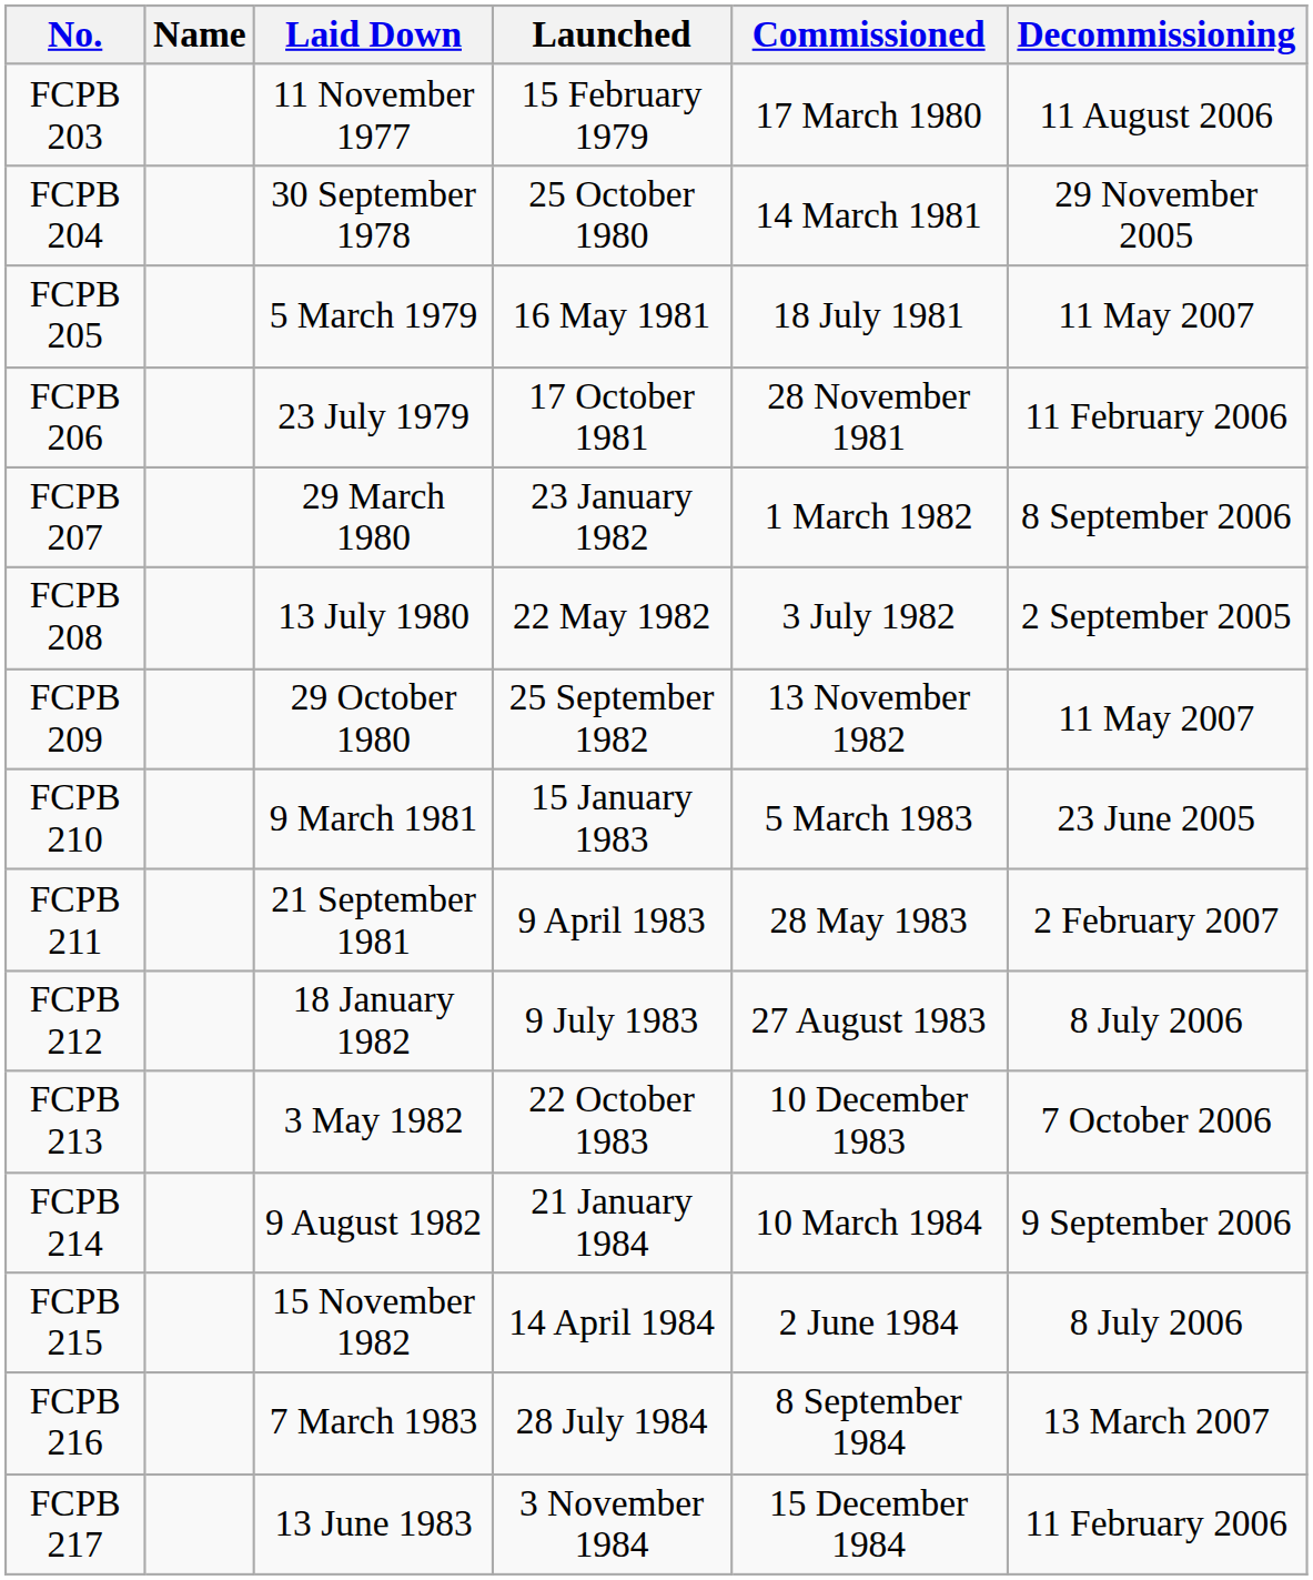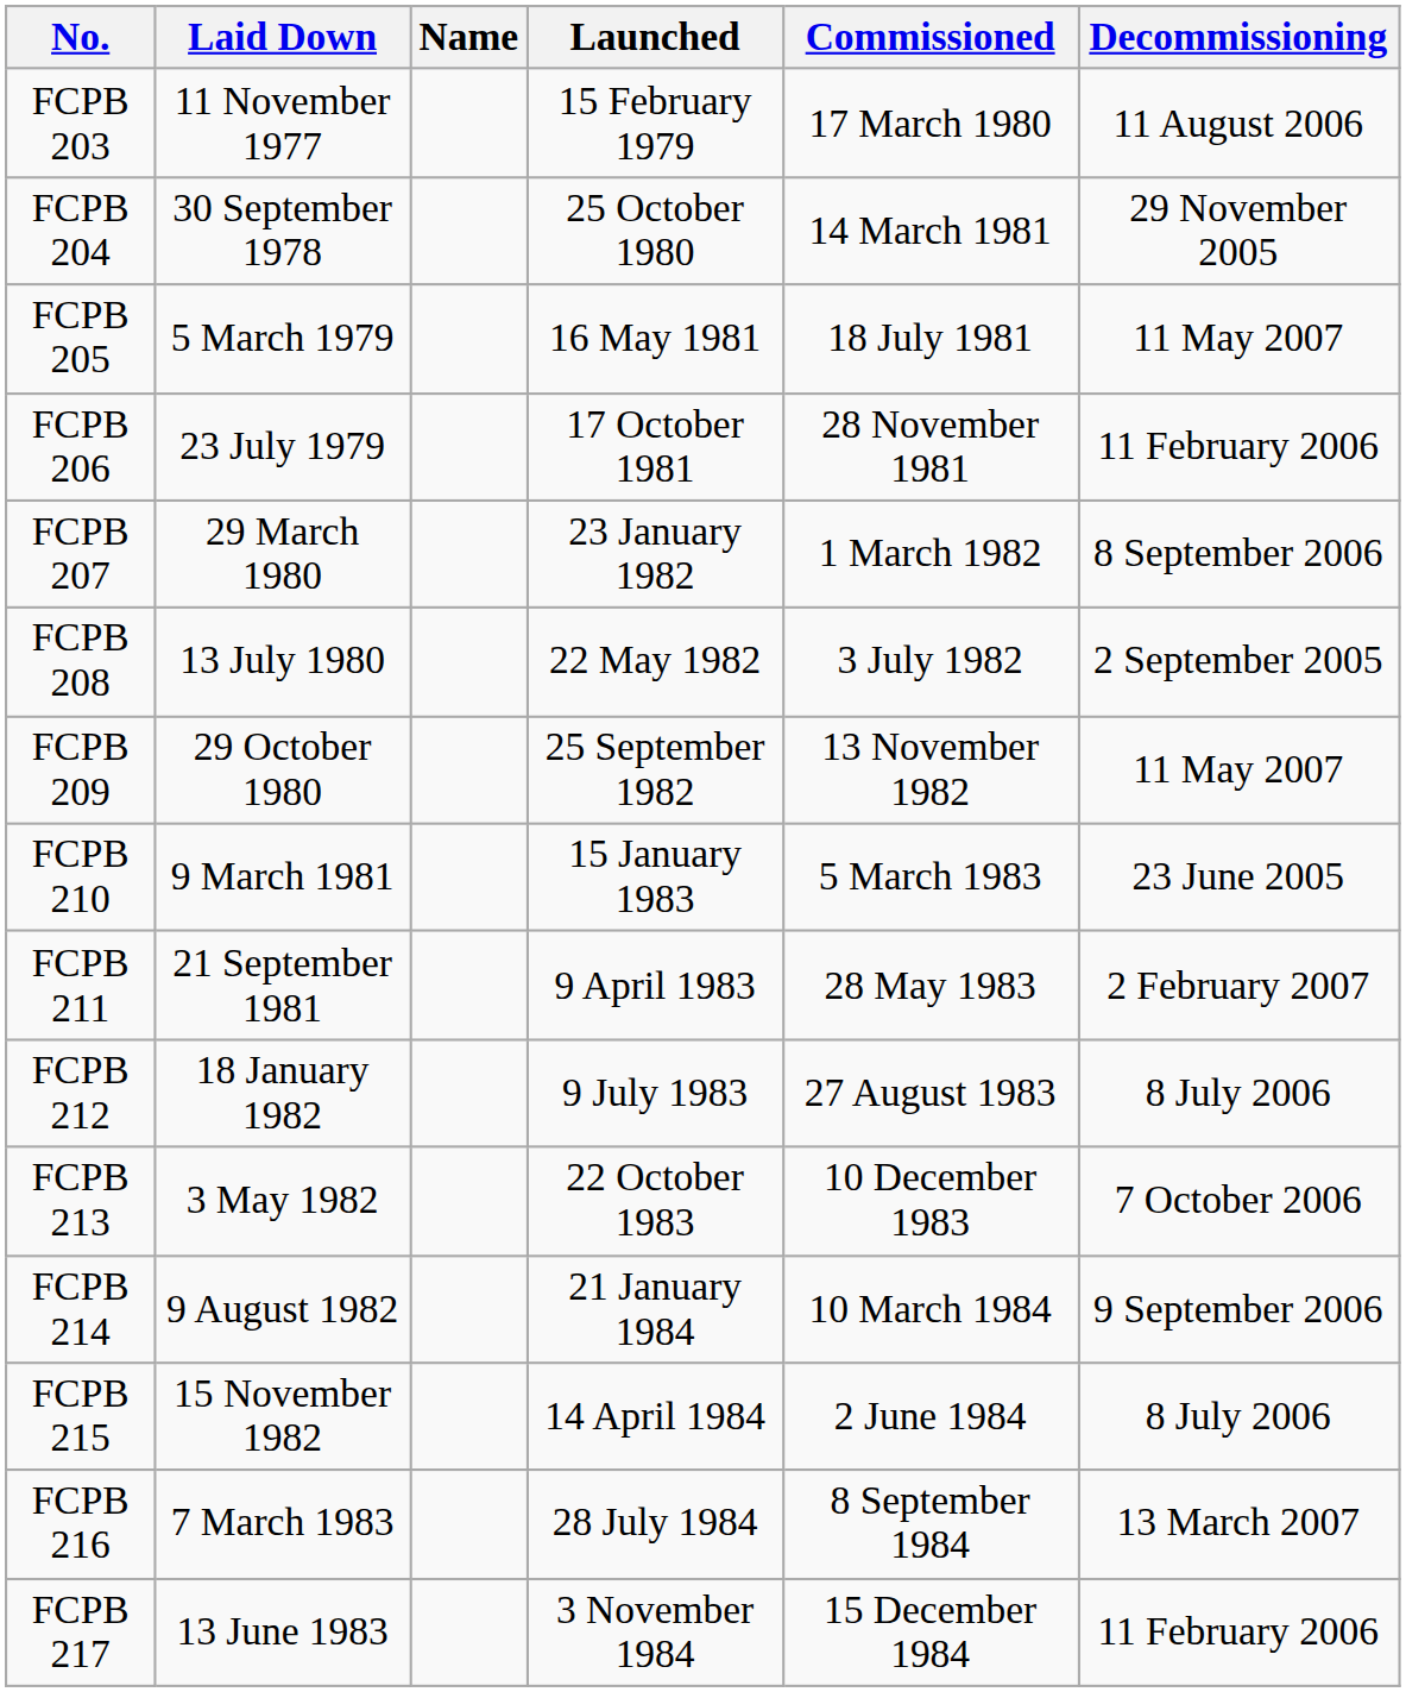 <table class="wikitable" width=90% style="text-align: center">
 <tr style="background:lavender;">
 <th><a href='#'>No.</a></th>
+<th><a href='#'>Laid Down</a></th>
 <th>Name</th>
-<th><a href='#'>Laid Down</a></th>
 <th>Launched</th>
 <th><a href='#'>Commissioned</a></th>
 <th><a href='#'>Decommissioning</a></th>
 </tr>
 <tr>
 <td valign=top>FCPB 203</td>
+<td>11 November 1977</td>
 <td></td>
-<td>11 November 1977</td>
 <td>15 February 1979</td>
 <td>17 March 1980</td>
 <td>11 August 2006</td>
 </tr>
 <tr>
 <td valign=top>FCPB 204</td>
+<td>30 September 1978</td>
 <td></td>
-<td>30 September 1978</td>
 <td>25 October 1980</td>
 <td>14 March 1981</td>
 <td>29 November 2005</td>
 </tr>
 <tr>
 <td valign=top>FCPB 205</td>
+<td>5 March 1979</td>
 <td></td>
-<td>5 March 1979</td>
 <td>16 May 1981</td>
 <td>18 July 1981</td>
 <td>11 May 2007</td>
 </tr>
 <tr>
 <td valign=top>FCPB 206</td>
+<td>23 July 1979</td>
 <td></td>
-<td>23 July 1979</td>
 <td>17 October 1981</td>
 <td>28 November 1981</td>
 <td>11 February 2006</td>
 </tr>
 <tr>
 <td valign=top>FCPB 207</td>
+<td>29 March 1980</td>
 <td></td>
-<td>29 March 1980</td>
 <td>23 January 1982</td>
 <td>1 March 1982</td>
 <td>8 September 2006</td>
 </tr>
 <tr>
 <td valign=top>FCPB 208</td>
+<td>13 July 1980</td>
 <td></td>
-<td>13 July 1980</td>
 <td>22 May 1982</td>
 <td>3 July 1982</td>
 <td>2 September 2005</td>
 </tr>
 <tr>
 <td valign=top>FCPB 209</td>
+<td>29 October 1980</td>
 <td></td>
-<td>29 October 1980</td>
 <td>25 September 1982</td>
 <td>13 November 1982</td>
 <td>11 May 2007</td>
 </tr>
 <tr>
 <td valign=top>FCPB 210</td>
+<td>9 March 1981</td>
 <td></td>
-<td>9 March 1981</td>
 <td>15 January 1983</td>
 <td>5 March 1983</td>
 <td>23 June 2005</td>
 </tr>
 <tr>
 <td valign=top>FCPB 211</td>
+<td>21 September 1981</td>
 <td></td>
-<td>21 September 1981</td>
 <td>9 April 1983</td>
 <td>28 May 1983</td>
 <td>2 February 2007</td>
 </tr>
 <tr>
 <td valign=top>FCPB 212</td>
+<td>18 January 1982</td>
 <td></td>
-<td>18 January 1982</td>
 <td>9 July 1983</td>
 <td>27 August 1983</td>
 <td>8 July 2006</td>
 </tr>
 <tr>
 <td valign=top>FCPB 213</td>
+<td>3 May 1982</td>
 <td></td>
-<td>3 May 1982</td>
 <td>22 October 1983</td>
 <td>10 December 1983</td>
 <td>7 October 2006</td>
 </tr>
 <tr>
 <td valign=top>FCPB 214</td>
+<td>9 August 1982</td>
 <td></td>
-<td>9 August 1982</td>
 <td>21 January 1984</td>
 <td>10 March 1984</td>
 <td>9 September 2006</td>
 </tr>
 <tr>
 <td valign=top>FCPB 215</td>
+<td>15 November 1982</td>
 <td></td>
-<td>15 November 1982</td>
 <td>14 April 1984</td>
 <td>2 June 1984</td>
 <td>8 July 2006</td>
 </tr>
 <tr>
 <td valign=top>FCPB 216</td>
+<td>7 March 1983</td>
 <td></td>
-<td>7 March 1983</td>
 <td>28 July 1984</td>
 <td>8 September 1984</td>
 <td>13 March 2007</td>
 </tr>
 <tr>
 <td valign=top>FCPB 217</td>
+<td>13 June 1983</td>
 <td></td>
-<td>13 June 1983</td>
 <td>3 November 1984</td>
 <td>15 December 1984</td>
 <td>11 February 2006</td>
 </tr>
 </table>
